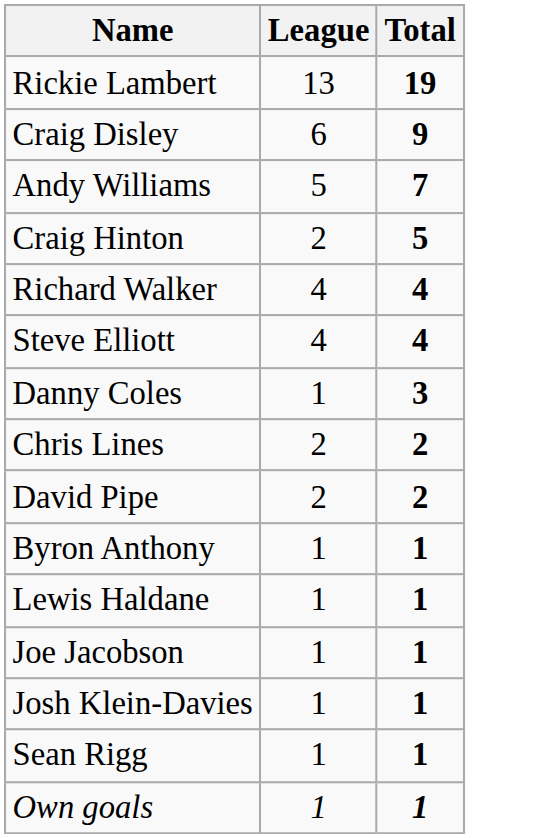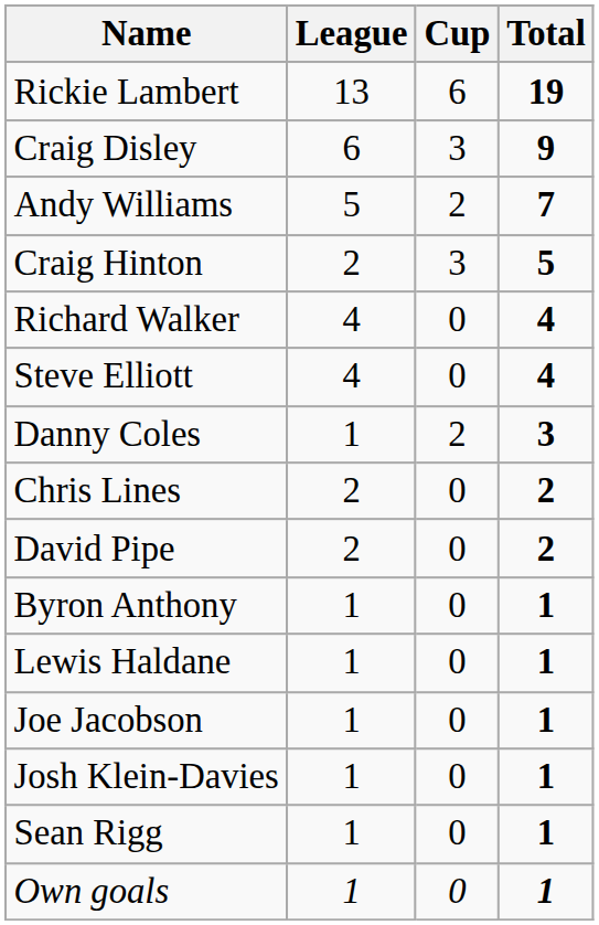 <table class="wikitable" style="text-align:center">
 <tr>
 <th>Name</th>
 <th>League</th>
+<th>Cup</th>
 <th>Total</th>
 </tr>
 <tr>
 <td align="left">Rickie Lambert</td>
 <td>13</td>
+<td>6</td>
 <td><strong>19</strong></td>
 </tr>
 <tr>
 <td align="left">Craig Disley</td>
 <td>6</td>
+<td>3</td>
 <td><strong>9</strong></td>
 </tr>
 <tr>
 <td align="left">Andy Williams</td>
 <td>5</td>
+<td>2</td>
 <td><strong>7</strong></td>
 </tr>
 <tr>
 <td align="left">Craig Hinton</td>
 <td>2</td>
+<td>3</td>
 <td><strong>5</strong></td>
 </tr>
 <tr>
 <td align="left">Richard Walker</td>
 <td>4</td>
+<td>0</td>
 <td><strong>4</strong></td>
 </tr>
 <tr>
 <td align="left">Steve Elliott</td>
 <td>4</td>
+<td>0</td>
 <td><strong>4</strong></td>
 </tr>
 <tr>
 <td align="left">Danny Coles</td>
 <td>1</td>
+<td>2</td>
 <td><strong>3</strong></td>
 </tr>
 <tr>
 <td align="left">Chris Lines</td>
 <td>2</td>
+<td>0</td>
 <td><strong>2</strong></td>
 </tr>
 <tr>
 <td align="left">David Pipe</td>
 <td>2</td>
+<td>0</td>
 <td><strong>2</strong></td>
 </tr>
 <tr>
 <td align="left">Byron Anthony</td>
 <td>1</td>
+<td>0</td>
 <td><strong>1</strong></td>
 </tr>
 <tr>
 <td align="left">Lewis Haldane</td>
 <td>1</td>
+<td>0</td>
 <td><strong>1</strong></td>
 </tr>
 <tr>
 <td align="left">Joe Jacobson</td>
 <td>1</td>
+<td>0</td>
 <td><strong>1</strong></td>
 </tr>
 <tr>
 <td align="left">Josh Klein-Davies</td>
 <td>1</td>
+<td>0</td>
 <td><strong>1</strong></td>
 </tr>
 <tr>
 <td align="left">Sean Rigg</td>
 <td>1</td>
+<td>0</td>
 <td><strong>1</strong></td>
 </tr>
 <tr>
 <td align="left"><em>Own goals</em></td>
 <td><em>1</em></td>
+<td><em>0</em></td>
 <td><strong><em>1</em></strong></td>
 </tr>
 </table>
